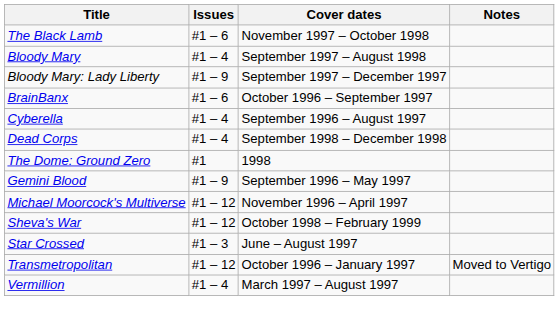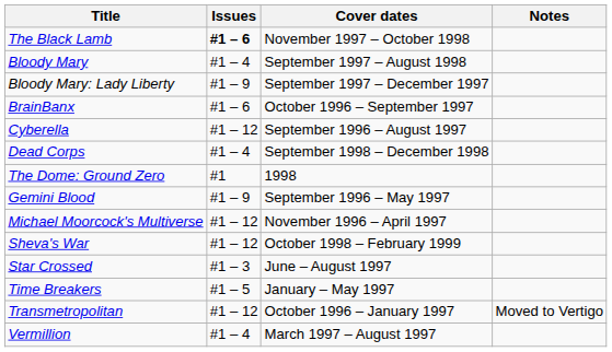 <table class="wikitable">
 <tr>
 <th>Title</th>
 <th>Issues</th>
 <th>Cover dates</th>
 <th>Notes</th>
 </tr>
 <tr>
 <td><em><a href='#'>The Black Lamb</a></em></td>
-<td>#1 – 6</td>
+<td><strong>#1 – 6</strong></td>
 <td>November 1997 – October 1998</td>
 <td></td>
 </tr>
 <tr>
 <td><em><a href='#'>Bloody Mary</a></em></td>
 <td>#1 – 4</td>
 <td>September 1997 – August 1998</td>
 <td></td>
 </tr>
 <tr>
 <td><em>Bloody Mary: Lady Liberty</em></td>
 <td>#1 – 9</td>
 <td>September 1997 – December 1997</td>
 <td></td>
 </tr>
 <tr>
 <td><em><a href='#'>BrainBanx</a></em></td>
 <td>#1 – 6</td>
 <td>October 1996 – September 1997</td>
 <td></td>
 </tr>
 <tr>
 <td><em><a href='#'>Cyberella</a></em></td>
-<td>#1 – 4</td>
+<td>#1 – 12</td>
 <td>September 1996 – August 1997</td>
 <td></td>
 </tr>
 <tr>
 <td><em><a href='#'>Dead Corps</a></em></td>
 <td>#1 – 4</td>
 <td>September 1998 – December 1998</td>
 <td></td>
 </tr>
 <tr>
 <td><em><a href='#'>The Dome: Ground Zero</a></em></td>
 <td>#1</td>
 <td>1998</td>
 <td></td>
 </tr>
 <tr>
 <td><em><a href='#'>Gemini Blood</a></em></td>
 <td>#1 – 9</td>
 <td>September 1996 – May 1997</td>
 <td></td>
 </tr>
 <tr>
 <td><em><a href='#'>Michael Moorcock's Multiverse</a></em></td>
 <td>#1 – 12</td>
 <td>November 1996 – April 1997</td>
 <td></td>
 </tr>
 <tr>
 <td><em><a href='#'>Sheva's War</a></em></td>
 <td>#1 – 12</td>
 <td>October 1998 – February 1999</td>
 <td></td>
 </tr>
 <tr>
 <td><em><a href='#'>Star Crossed</a></em></td>
 <td>#1 – 3</td>
 <td>June – August 1997</td>
 <td></td>
 </tr>
 <tr>
+<td><em><a href='#'>Time Breakers</a></em></td>
+<td>#1 – 5</td>
+<td>January – May 1997</td>
+<td></td>
+</tr>
+<tr>
 <td><em><a href='#'>Transmetropolitan</a></em></td>
 <td>#1 – 12</td>
 <td>October 1996 – January 1997</td>
 <td>Moved to Vertigo</td>
 </tr>
 <tr>
 <td><em><a href='#'>Vermillion</a></em></td>
 <td>#1 – 4</td>
 <td>March 1997 – August 1997</td>
 <td></td>
 </tr>
 </table>
